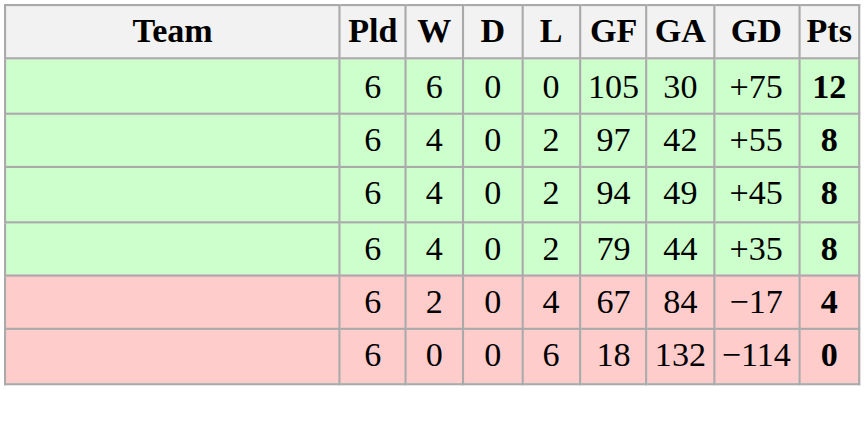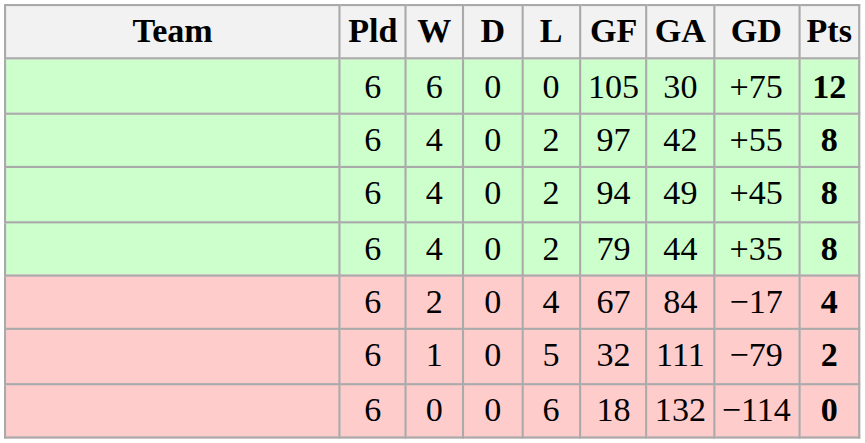 <table class="wikitable" style="text-align:center;">
 <tr>
 <th width=150>Team</th>
 <th width=20>Pld</th>
 <th width=20>W</th>
 <th width=20>D</th>
 <th width=20>L</th>
 <th width=20>GF</th>
 <th width=20>GA</th>
 <th width=20>GD</th>
 <th width=20>Pts</th>
 </tr>
 <tr bgcolor=ccffcc>
 <td align="left"></td>
 <td>6</td>
 <td>6</td>
 <td>0</td>
 <td>0</td>
 <td>105</td>
 <td>30</td>
 <td>+75</td>
 <td><strong>12</strong></td>
 </tr>
 <tr bgcolor=ccffcc>
 <td align="left"></td>
 <td>6</td>
 <td>4</td>
 <td>0</td>
 <td>2</td>
 <td>97</td>
 <td>42</td>
 <td>+55</td>
 <td><strong>8</strong></td>
 </tr>
 <tr bgcolor=ccffcc>
 <td align="left"></td>
 <td>6</td>
 <td>4</td>
 <td>0</td>
 <td>2</td>
 <td>94</td>
 <td>49</td>
 <td>+45</td>
 <td><strong>8</strong></td>
 </tr>
 <tr bgcolor=ccffcc>
 <td align="left"></td>
 <td>6</td>
 <td>4</td>
 <td>0</td>
 <td>2</td>
 <td>79</td>
 <td>44</td>
 <td>+35</td>
 <td><strong>8</strong></td>
 </tr>
 <tr bgcolor=ffcccc>
 <td align="left"></td>
 <td>6</td>
 <td>2</td>
 <td>0</td>
 <td>4</td>
 <td>67</td>
 <td>84</td>
 <td>−17</td>
 <td><strong>4</strong></td>
 </tr>
 <tr bgcolor=ffcccc>
 <td align="left"></td>
 <td>6</td>
+<td>1</td>
+<td>0</td>
+<td>5</td>
+<td>32</td>
+<td>111</td>
+<td>−79</td>
+<td><strong>2</strong></td>
+</tr>
+<tr bgcolor=ffcccc>
+<td align="left"></td>
+<td>6</td>
 <td>0</td>
 <td>0</td>
 <td>6</td>
 <td>18</td>
 <td>132</td>
 <td>−114</td>
 <td><strong>0</strong></td>
 </tr>
 </table>
